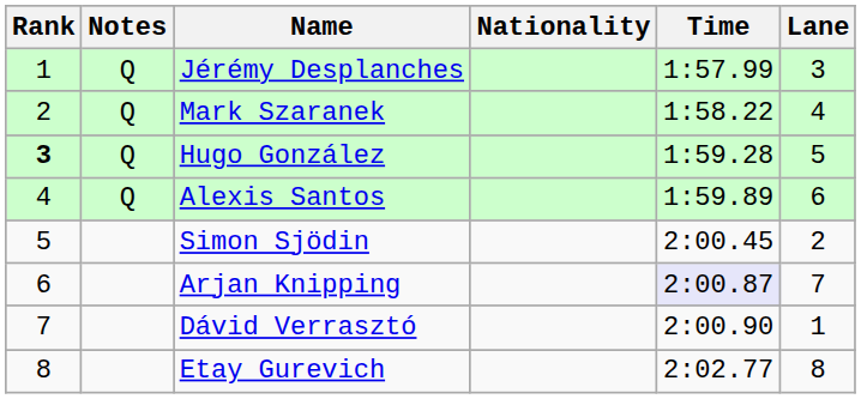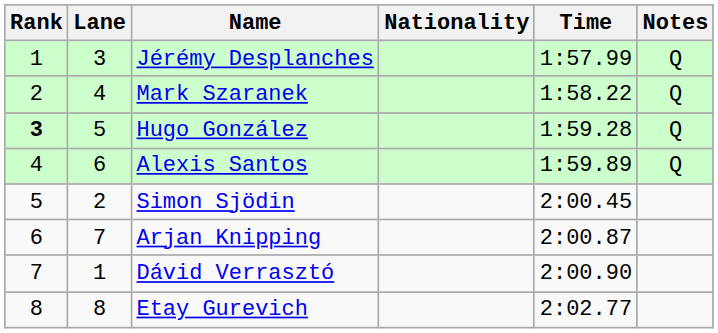 <table class="wikitable sortable" style="text-align:center">
 <tr>
 <th>Rank</th>
-<th>Notes</th>
+<th>Lane</th>
 <th>Name</th>
 <th>Nationality</th>
 <th>Time</th>
-<th>Lane</th>
+<th>Notes</th>
 </tr>
 <tr bgcolor=ccffcc>
 <td>1</td>
-<td>Q</td>
+<td>3</td>
 <td align=left><a href='#'>Jérémy Desplanches</a></td>
 <td align=left></td>
 <td>1:57.99</td>
-<td>3</td>
+<td>Q</td>
 </tr>
 <tr bgcolor=ccffcc>
 <td>2</td>
-<td>Q</td>
+<td>4</td>
 <td align=left><a href='#'>Mark Szaranek</a></td>
 <td align=left></td>
 <td>1:58.22</td>
-<td>4</td>
+<td>Q</td>
 </tr>
 <tr bgcolor=ccffcc>
 <td><strong>3</strong></td>
-<td>Q</td>
+<td>5</td>
 <td align=left><a href='#'>Hugo González</a></td>
 <td align=left></td>
 <td>1:59.28</td>
-<td>5</td>
+<td>Q</td>
 </tr>
 <tr bgcolor=ccffcc>
 <td>4</td>
-<td>Q</td>
+<td>6</td>
 <td align=left><a href='#'>Alexis Santos</a></td>
 <td align=left></td>
 <td>1:59.89</td>
-<td>6</td>
+<td>Q</td>
 </tr>
 <tr>
 <td>5</td>
-<td></td>
+<td>2</td>
 <td align=left><a href='#'>Simon Sjödin</a></td>
 <td align=left></td>
 <td>2:00.45</td>
-<td>2</td>
+<td></td>
 </tr>
 <tr>
 <td>6</td>
-<td></td>
+<td>7</td>
 <td align=left><a href='#'>Arjan Knipping</a></td>
 <td align=left></td>
-<td style="background: lavender;">2:00.87</td>
-<td>7</td>
+<td>2:00.87</td>
+<td></td>
 </tr>
 <tr>
 <td>7</td>
-<td></td>
+<td>1</td>
 <td align=left><a href='#'>Dávid Verrasztó</a></td>
 <td align=left></td>
 <td>2:00.90</td>
-<td>1</td>
+<td></td>
 </tr>
 <tr>
 <td>8</td>
-<td></td>
+<td>8</td>
 <td align=left><a href='#'>Etay Gurevich</a></td>
 <td align=left></td>
 <td>2:02.77</td>
-<td>8</td>
+<td></td>
 </tr>
 </table>
